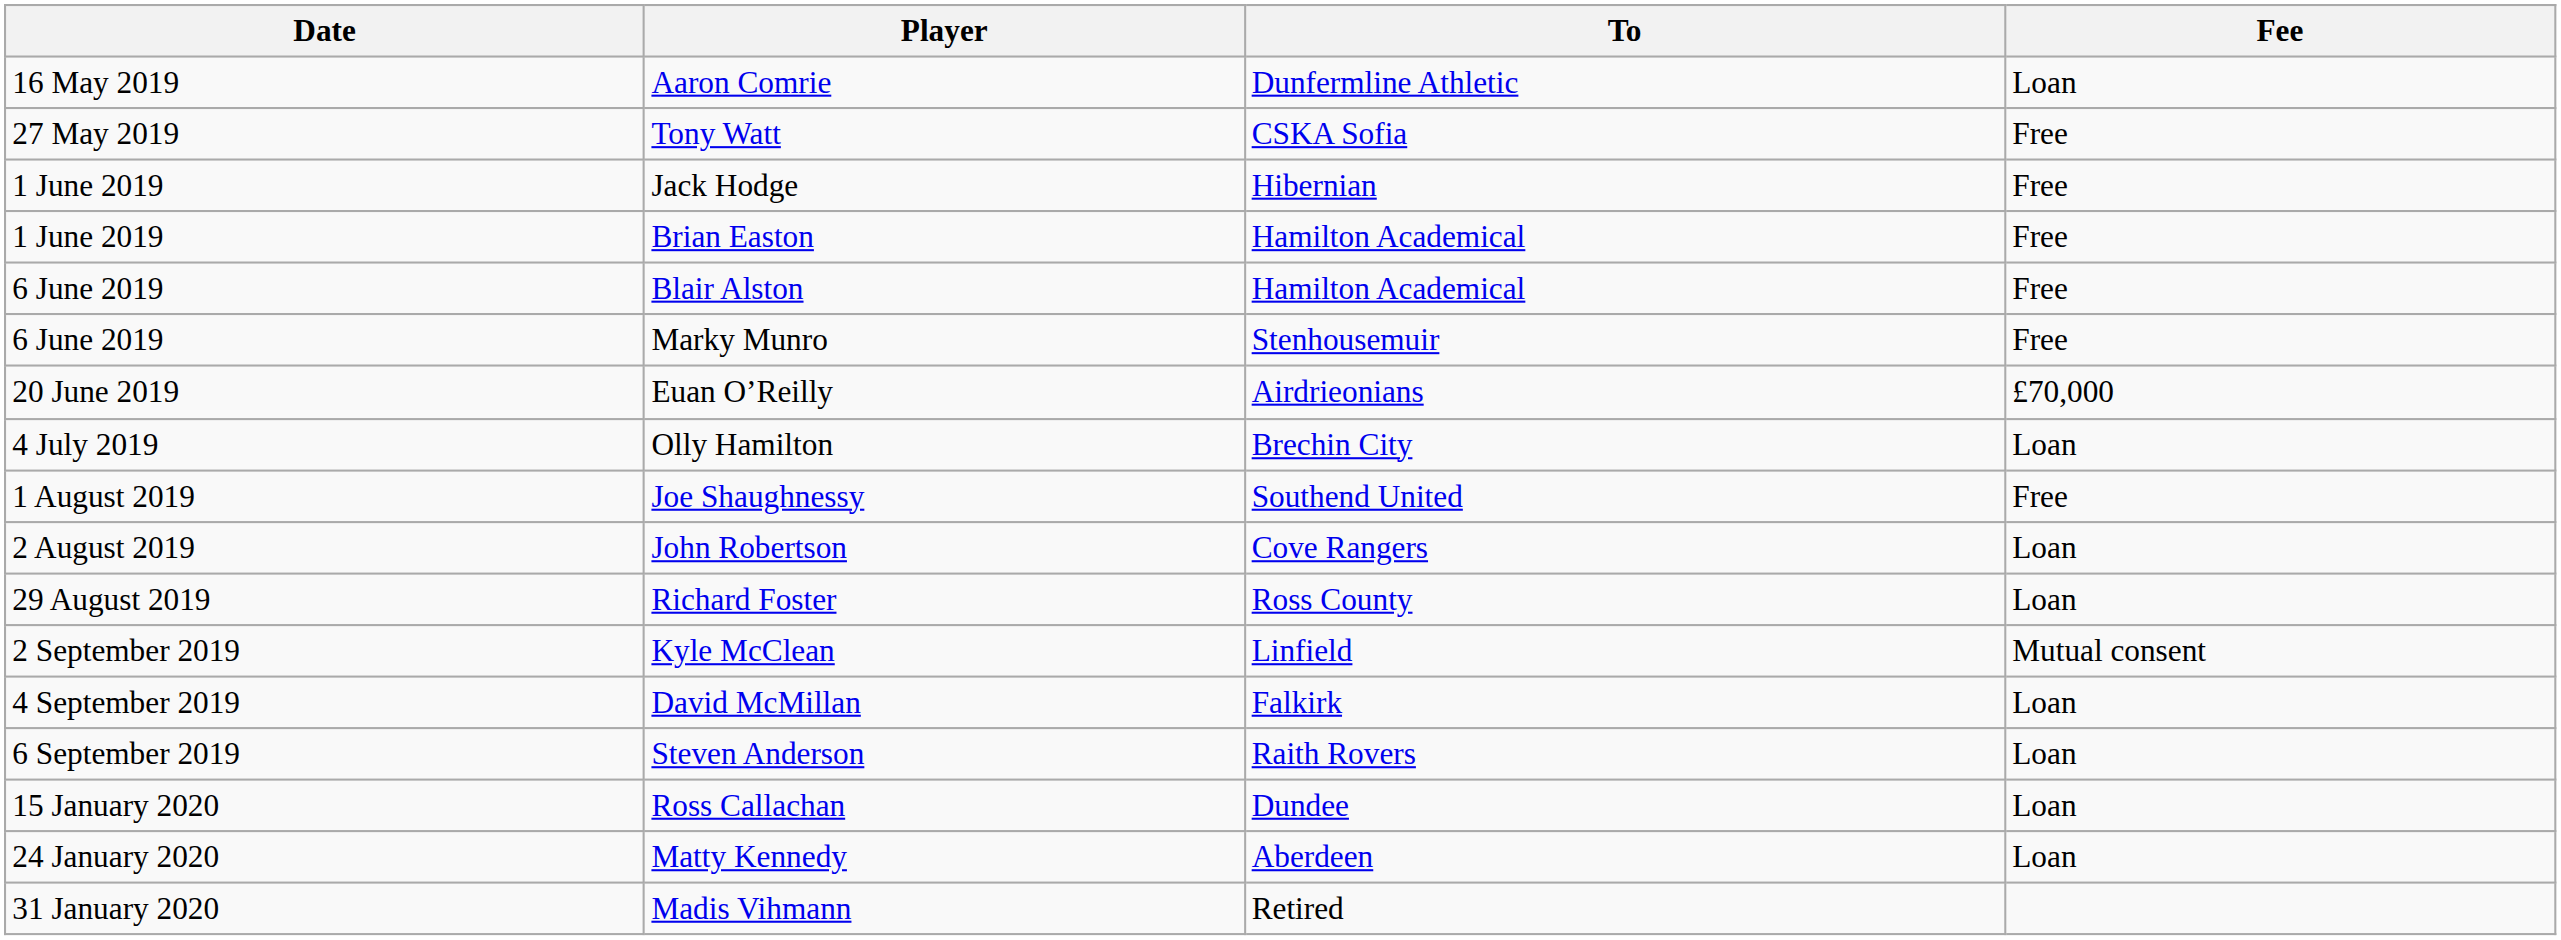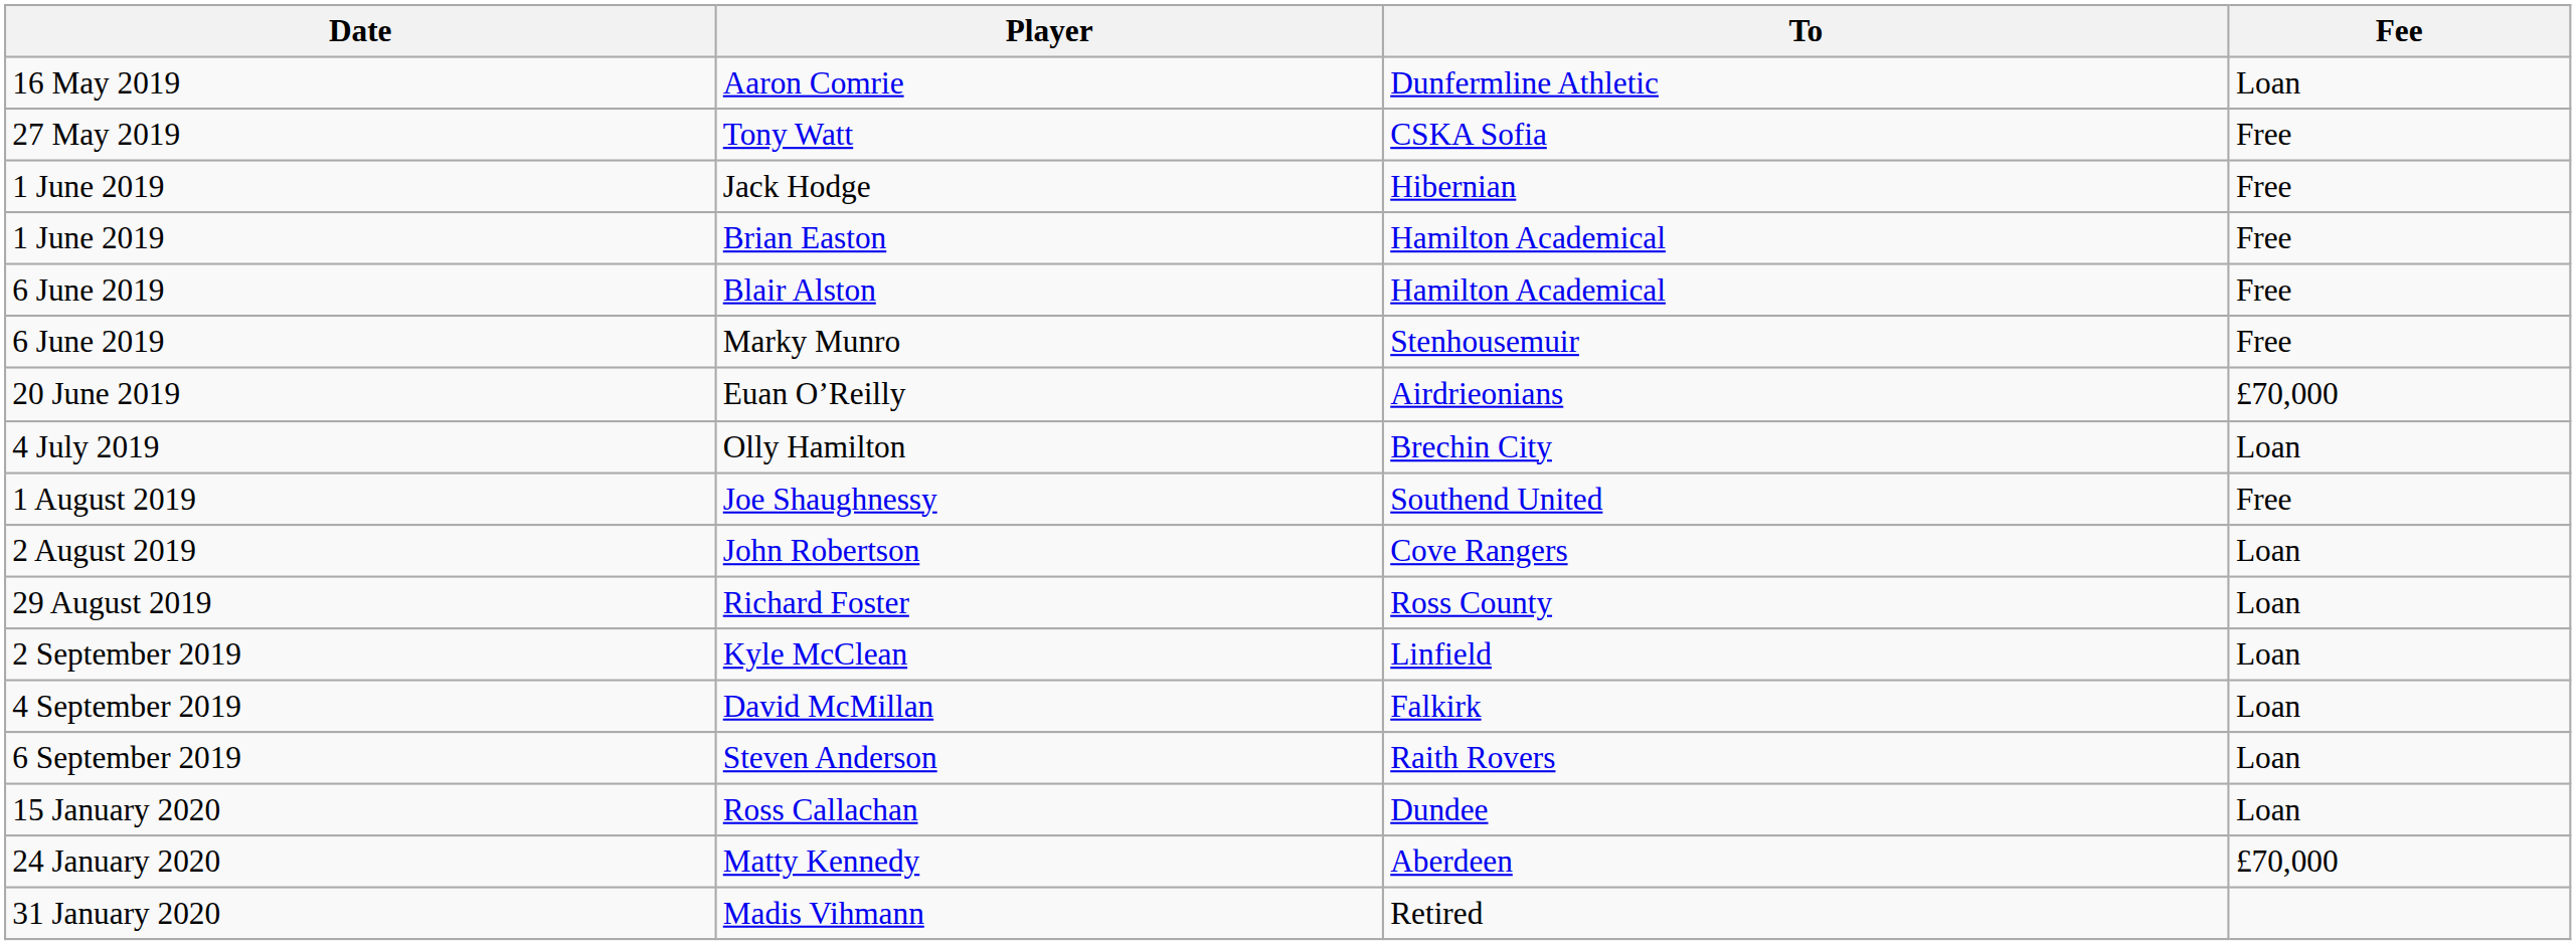 <table class="wikitable" style="text-align:center; font-size:95%;width:98%; text-align:left">
 <tr>
 <th><strong>Date</strong></th>
 <th><strong>Player</strong></th>
 <th><strong>To</strong></th>
 <th><strong>Fee</strong></th>
 </tr>
 <tr>
 <td>16 May 2019</td>
 <td> <a href='#'>Aaron Comrie</a></td>
 <td> <a href='#'>Dunfermline Athletic</a></td>
 <td>Loan</td>
 </tr>
 <tr>
 <td>27 May 2019</td>
 <td> <a href='#'>Tony Watt</a></td>
 <td> <a href='#'>CSKA Sofia</a></td>
 <td>Free</td>
 </tr>
 <tr>
 <td>1 June 2019</td>
 <td> Jack Hodge</td>
 <td> <a href='#'>Hibernian</a></td>
 <td>Free</td>
 </tr>
 <tr>
 <td>1 June 2019</td>
 <td> <a href='#'>Brian Easton</a></td>
 <td> <a href='#'>Hamilton Academical</a></td>
 <td>Free</td>
 </tr>
 <tr>
 <td>6 June 2019</td>
 <td> <a href='#'>Blair Alston</a></td>
 <td> <a href='#'>Hamilton Academical</a></td>
 <td>Free</td>
 </tr>
 <tr>
 <td>6 June 2019</td>
 <td> Marky Munro</td>
 <td> <a href='#'>Stenhousemuir</a></td>
 <td>Free</td>
 </tr>
 <tr>
 <td>20 June 2019</td>
 <td> Euan O’Reilly</td>
 <td> <a href='#'>Airdrieonians</a></td>
 <td>£70,000</td>
 </tr>
 <tr>
 <td>4 July 2019</td>
 <td> Olly Hamilton</td>
 <td> <a href='#'>Brechin City</a></td>
 <td>Loan</td>
 </tr>
 <tr>
 <td>1 August 2019</td>
 <td> <a href='#'>Joe Shaughnessy</a></td>
 <td> <a href='#'>Southend United</a></td>
 <td>Free</td>
 </tr>
 <tr>
 <td>2 August 2019</td>
 <td> <a href='#'>John Robertson</a></td>
 <td> <a href='#'>Cove Rangers</a></td>
 <td>Loan</td>
 </tr>
 <tr>
 <td>29 August 2019</td>
 <td> <a href='#'>Richard Foster</a></td>
 <td> <a href='#'>Ross County</a></td>
 <td>Loan</td>
 </tr>
 <tr>
 <td>2 September 2019</td>
 <td> <a href='#'>Kyle McClean</a></td>
 <td> <a href='#'>Linfield</a></td>
-<td>Mutual consent</td>
+<td>Loan</td>
 </tr>
 <tr>
 <td>4 September 2019</td>
 <td> <a href='#'>David McMillan</a></td>
 <td> <a href='#'>Falkirk</a></td>
 <td>Loan</td>
 </tr>
 <tr>
 <td>6 September 2019</td>
 <td> <a href='#'>Steven Anderson</a></td>
 <td> <a href='#'>Raith Rovers</a></td>
 <td>Loan</td>
 </tr>
 <tr>
 <td>15 January 2020</td>
 <td> <a href='#'>Ross Callachan</a></td>
 <td> <a href='#'>Dundee</a></td>
 <td>Loan</td>
 </tr>
 <tr>
 <td>24 January 2020</td>
 <td> <a href='#'>Matty Kennedy</a></td>
 <td> <a href='#'>Aberdeen</a></td>
-<td>Loan</td>
+<td>£70,000</td>
 </tr>
 <tr>
 <td>31 January 2020</td>
 <td> <a href='#'>Madis Vihmann</a></td>
 <td>Retired</td>
 </tr>
 </table>
